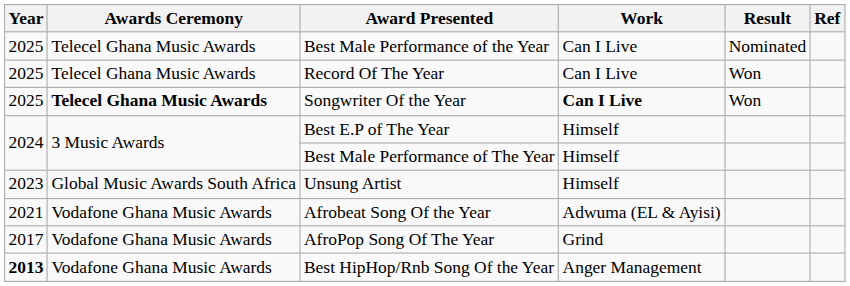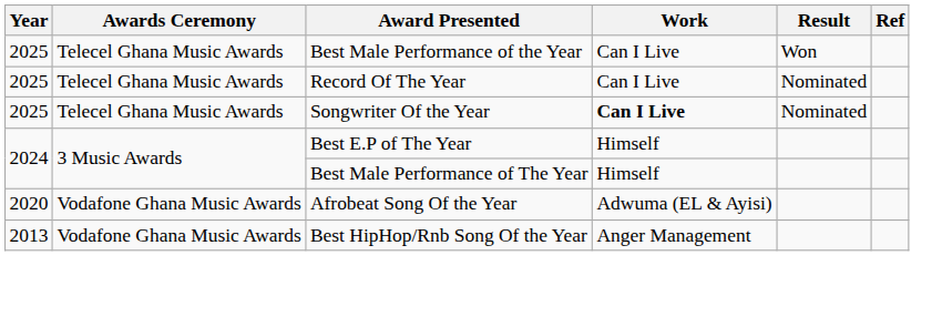 <table class="wikitable">
 <tr>
 <th>Year</th>
 <th>Awards Ceremony</th>
 <th>Award Presented</th>
 <th>Work</th>
 <th>Result</th>
 <th>Ref</th>
 </tr>
 <tr>
 <td>2025</td>
 <td>Telecel Ghana Music Awards</td>
 <td>Best Male Performance of the Year</td>
 <td>Can I Live</td>
-<td>Nominated</td>
+<td>Won</td>
 <td></td>
 </tr>
 <tr>
 <td>2025</td>
 <td>Telecel Ghana Music Awards</td>
 <td>Record Of The Year</td>
 <td>Can I Live</td>
-<td>Won</td>
+<td>Nominated</td>
 <td></td>
 </tr>
 <tr>
 <td>2025</td>
-<td><strong>Telecel Ghana Music Awards</strong></td>
+<td>Telecel Ghana Music Awards</td>
 <td>Songwriter Of the Year</td>
 <td><strong>Can I Live</strong></td>
-<td>Won</td>
+<td>Nominated</td>
 <td></td>
 </tr>
 <tr>
 <td rowspan="2">2024</td>
 <td rowspan="2">3 Music Awards</td>
 <td>Best E.P of The Year</td>
 <td>Himself</td>
 <td></td>
 <td></td>
 </tr>
 <tr>
 <td>Best Male Performance of The Year</td>
 <td>Himself</td>
 <td></td>
 <td></td>
 </tr>
 <tr>
-<td>2023</td>
-<td>Global Music Awards South Africa</td>
-<td>Unsung Artist</td>
-<td>Himself</td>
-<td></td>
-<td></td>
-</tr>
-<tr>
-<td>2021</td>
+<td>2020</td>
 <td>Vodafone Ghana Music Awards</td>
 <td>Afrobeat Song Of the Year</td>
 <td>Adwuma (EL & Ayisi)</td>
 <td></td>
 <td></td>
 </tr>
 <tr>
-<td>2017</td>
-<td>Vodafone Ghana Music Awards</td>
-<td>AfroPop Song Of The Year</td>
-<td>Grind</td>
-<td></td>
-<td></td>
-</tr>
-<tr>
-<td><strong>2013</strong></td>
+<td>2013</td>
 <td>Vodafone Ghana Music Awards</td>
 <td>Best HipHop/Rnb Song Of the Year</td>
 <td>Anger Management</td>
 <td></td>
 <td></td>
 </tr>
 </table>
